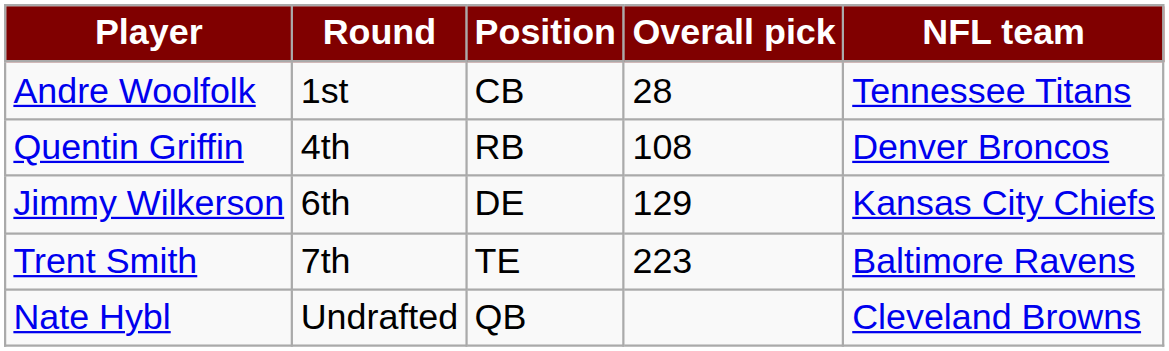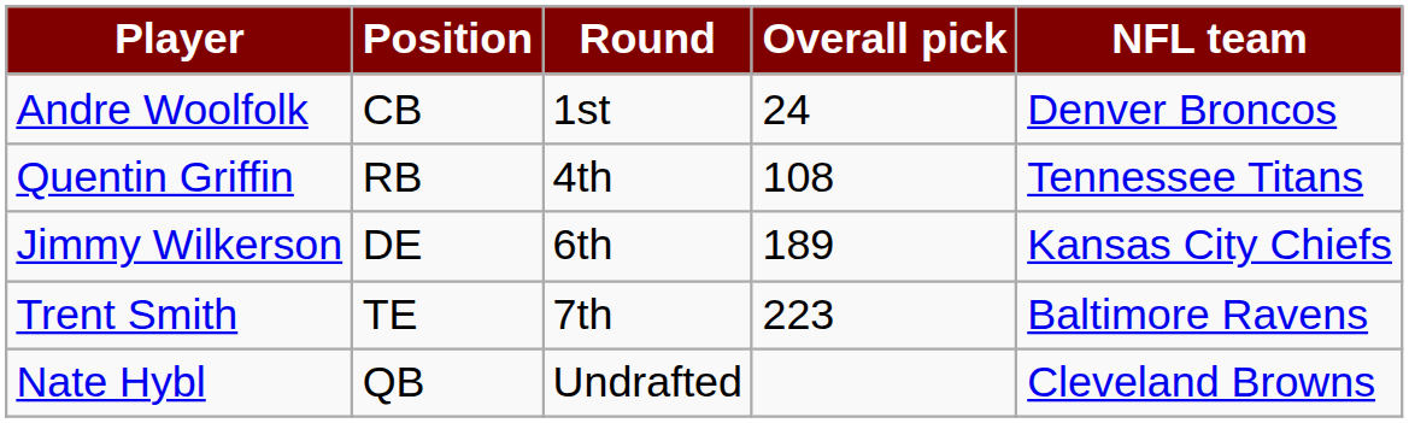 <table class="wikitable">
 <tr>
 <th style="background: maroon; color: white">Player</th>
+<th style="background: maroon; color: white">Position</th>
 <th style="background: maroon; color: white">Round</th>
-<th style="background: maroon; color: white">Position</th>
 <th style="background: maroon; color: white">Overall pick</th>
 <th style="background: maroon; color: white">NFL team</th>
 </tr>
 <tr>
 <td><a href='#'>Andre Woolfolk</a></td>
+<td>CB</td>
 <td>1st</td>
-<td>CB</td>
-<td>28</td>
+<td>24</td>
+<td><a href='#'>Denver Broncos</a></td>
+</tr>
+<tr>
+<td><a href='#'>Quentin Griffin</a></td>
+<td>RB</td>
+<td>4th</td>
+<td>108</td>
 <td><a href='#'>Tennessee Titans</a></td>
 </tr>
 <tr>
-<td><a href='#'>Quentin Griffin</a></td>
-<td>4th</td>
-<td>RB</td>
-<td>108</td>
-<td><a href='#'>Denver Broncos</a></td>
-</tr>
-<tr>
 <td><a href='#'>Jimmy Wilkerson</a></td>
+<td>DE</td>
 <td>6th</td>
-<td>DE</td>
-<td>129</td>
+<td>189</td>
 <td><a href='#'>Kansas City Chiefs</a></td>
 </tr>
 <tr>
 <td><a href='#'>Trent Smith</a></td>
+<td>TE</td>
 <td>7th</td>
-<td>TE</td>
 <td>223</td>
 <td><a href='#'>Baltimore Ravens</a></td>
 </tr>
 <tr>
 <td><a href='#'>Nate Hybl</a></td>
+<td>QB</td>
 <td>Undrafted</td>
-<td>QB</td>
 <td></td>
 <td><a href='#'>Cleveland Browns</a></td>
 </tr>
 </table>
